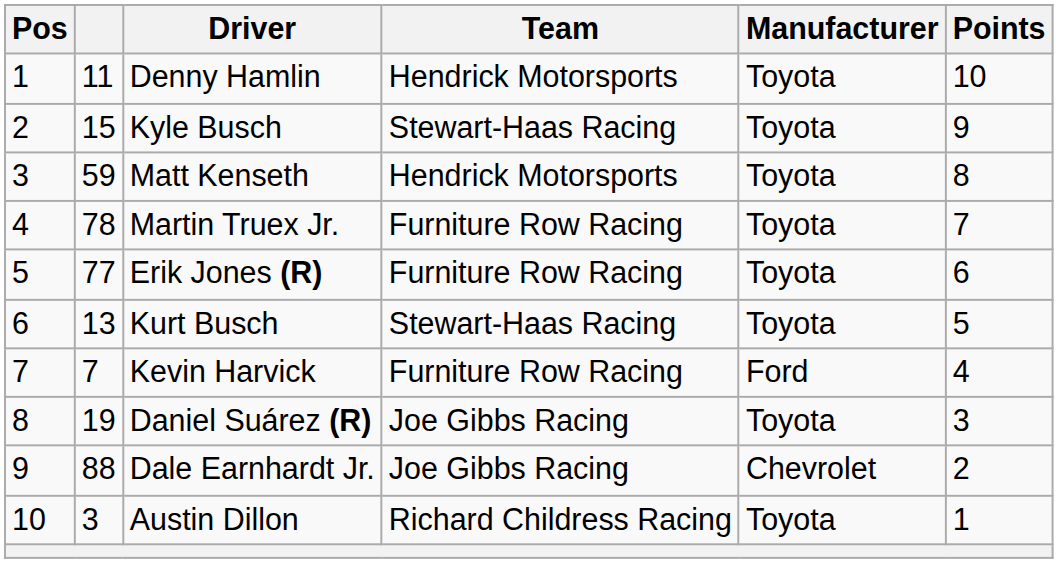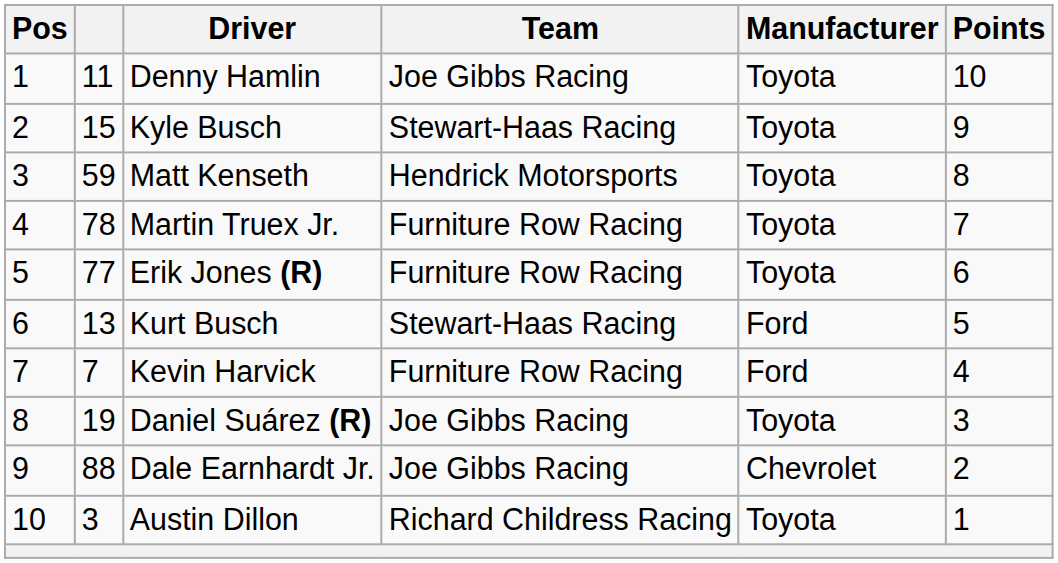 <table class="wikitable" style="font-size:98%">
 <tr>
 <th>Pos</th>
 <th></th>
 <th>Driver</th>
 <th>Team</th>
 <th>Manufacturer</th>
 <th>Points</th>
 </tr>
 <tr>
 <td>1</td>
 <td>11</td>
 <td>Denny Hamlin</td>
-<td>Hendrick Motorsports</td>
+<td>Joe Gibbs Racing</td>
 <td>Toyota</td>
 <td>10</td>
 </tr>
 <tr>
 <td>2</td>
 <td>15</td>
 <td>Kyle Busch</td>
 <td>Stewart-Haas Racing</td>
 <td>Toyota</td>
 <td>9</td>
 </tr>
 <tr>
 <td>3</td>
 <td>59</td>
 <td>Matt Kenseth</td>
 <td>Hendrick Motorsports</td>
 <td>Toyota</td>
 <td>8</td>
 </tr>
 <tr>
 <td>4</td>
 <td>78</td>
 <td>Martin Truex Jr.</td>
 <td>Furniture Row Racing</td>
 <td>Toyota</td>
 <td>7</td>
 </tr>
 <tr>
 <td>5</td>
 <td>77</td>
 <td>Erik Jones <strong>(R)</strong></td>
 <td>Furniture Row Racing</td>
 <td>Toyota</td>
 <td>6</td>
 </tr>
 <tr>
 <td>6</td>
 <td>13</td>
 <td>Kurt Busch</td>
 <td>Stewart-Haas Racing</td>
-<td>Toyota</td>
+<td>Ford</td>
 <td>5</td>
 </tr>
 <tr>
 <td>7</td>
 <td>7</td>
 <td>Kevin Harvick</td>
 <td>Furniture Row Racing</td>
 <td>Ford</td>
 <td>4</td>
 </tr>
 <tr>
 <td>8</td>
 <td>19</td>
 <td>Daniel Suárez <strong>(R)</strong></td>
 <td>Joe Gibbs Racing</td>
 <td>Toyota</td>
 <td>3</td>
 </tr>
 <tr>
 <td>9</td>
 <td>88</td>
 <td>Dale Earnhardt Jr.</td>
 <td>Joe Gibbs Racing</td>
 <td>Chevrolet</td>
 <td>2</td>
 </tr>
 <tr>
 <td>10</td>
 <td>3</td>
 <td>Austin Dillon</td>
 <td>Richard Childress Racing</td>
 <td>Toyota</td>
 <td>1</td>
 </tr>
 <tr>
 <th colspan="6"></th>
 </tr>
 </table>
